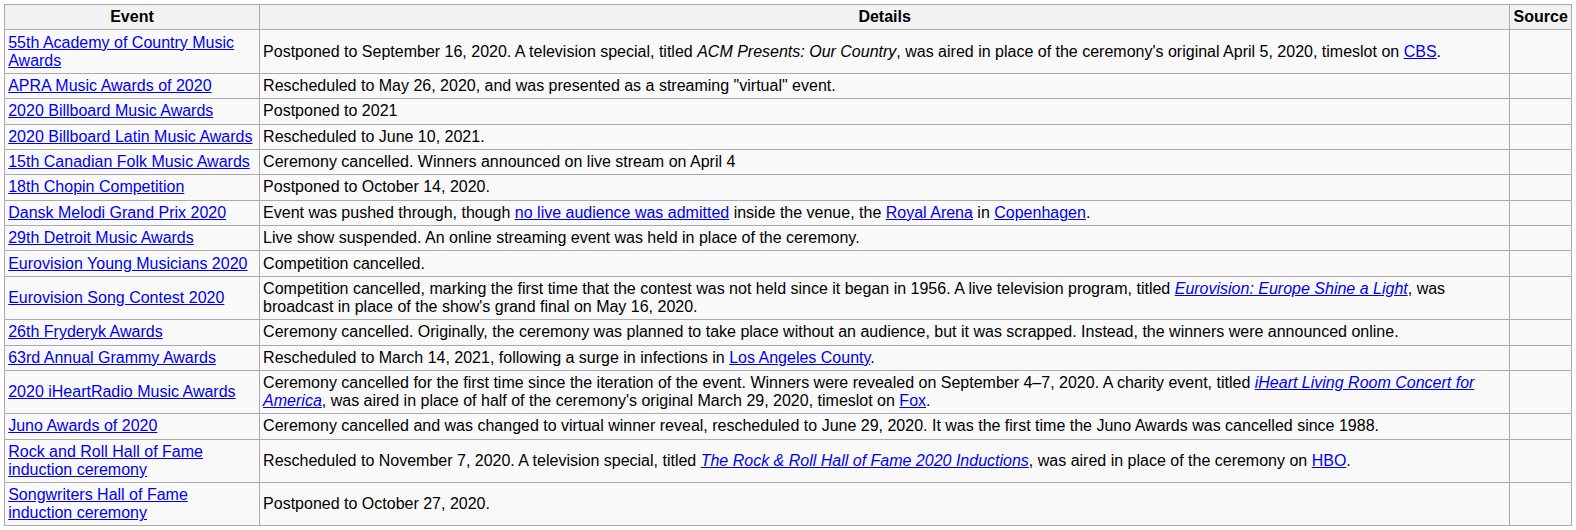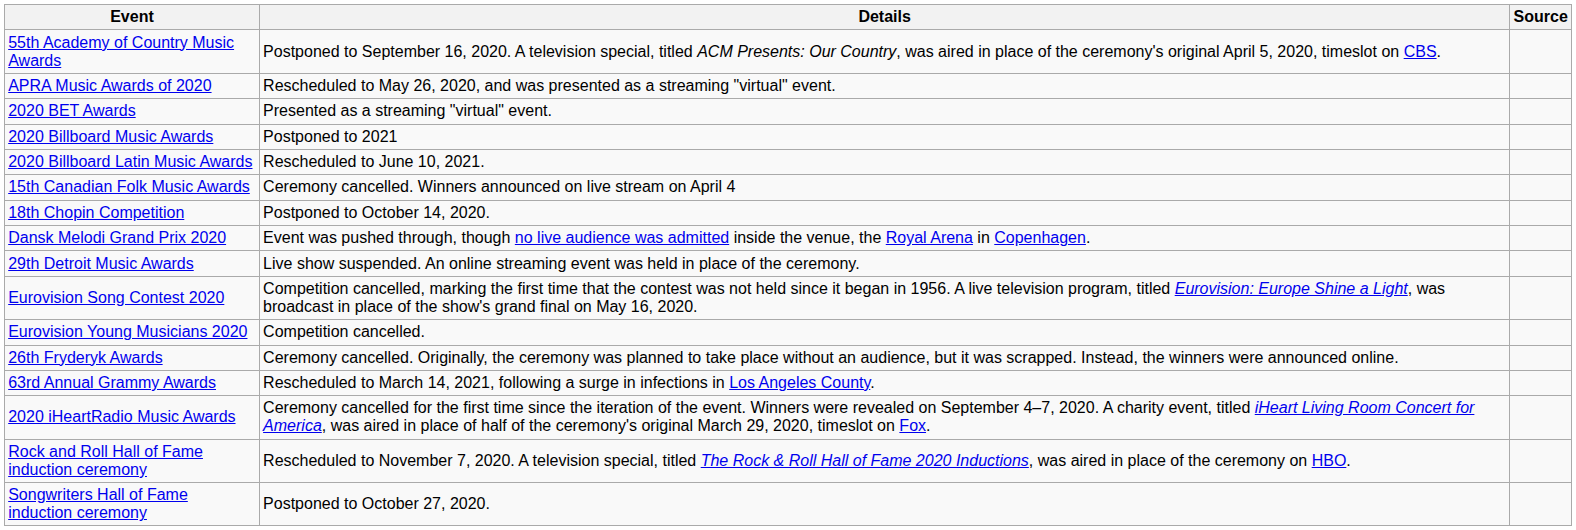 <table class="wikitable sortable">
 <tr>
 <th>Event</th>
 <th>Details</th>
 <th>Source</th>
 </tr>
 <tr>
 <td><a href='#'>55th Academy of Country Music Awards</a></td>
 <td>Postponed to September 16, 2020. A television special, titled <em>ACM Presents: Our Country</em>, was aired in place of the ceremony's original April 5, 2020, timeslot on <a href='#'>CBS</a>.</td>
 <td></td>
 </tr>
 <tr>
 <td><a href='#'>APRA Music Awards of 2020</a></td>
 <td>Rescheduled to May 26, 2020, and was presented as a streaming "virtual" event.</td>
+<td></td>
+</tr>
+<tr>
+<td><a href='#'>2020 BET Awards</a></td>
+<td>Presented as a streaming "virtual" event.</td>
 <td></td>
 </tr>
 <tr>
 <td><a href='#'>2020 Billboard Music Awards</a></td>
 <td>Postponed to 2021</td>
 <td></td>
 </tr>
 <tr>
 <td><a href='#'>2020 Billboard Latin Music Awards</a></td>
 <td>Rescheduled to June 10, 2021.</td>
 <td></td>
 </tr>
 <tr>
 <td><a href='#'>15th Canadian Folk Music Awards</a></td>
 <td>Ceremony cancelled.  Winners announced on live stream on April 4</td>
 <td></td>
 </tr>
 <tr>
 <td><a href='#'>18th Chopin Competition</a></td>
 <td>Postponed to October 14, 2020.</td>
 <td></td>
 </tr>
 <tr>
 <td><a href='#'>Dansk Melodi Grand Prix 2020</a></td>
 <td>Event was pushed through, though <a href='#'>no live audience was admitted</a> inside the venue, the <a href='#'>Royal Arena</a> in <a href='#'>Copenhagen</a>.</td>
 <td></td>
 </tr>
 <tr>
 <td><a href='#'>29th Detroit Music Awards</a></td>
 <td>Live show suspended. An online streaming event was held in place of the ceremony.</td>
 <td></td>
 </tr>
 <tr>
-<td><a href='#'>Eurovision Young Musicians 2020</a></td>
-<td>Competition cancelled.</td>
+<td><a href='#'>Eurovision Song Contest 2020</a></td>
+<td>Competition cancelled, marking the first time that the contest was not held since it began in 1956. A live television program, titled <em><a href='#'>Eurovision: Europe Shine a Light</a></em>, was broadcast in place of the show's grand final on May 16, 2020.</td>
 <td></td>
 </tr>
 <tr>
-<td><a href='#'>Eurovision Song Contest 2020</a></td>
-<td>Competition cancelled, marking the first time that the contest was not held since it began in 1956. A live television program, titled <em><a href='#'>Eurovision: Europe Shine a Light</a></em>, was broadcast in place of the show's grand final on May 16, 2020.</td>
+<td><a href='#'>Eurovision Young Musicians 2020</a></td>
+<td>Competition cancelled.</td>
 <td></td>
 </tr>
 <tr>
 <td><a href='#'>26th Fryderyk Awards</a></td>
 <td>Ceremony cancelled. Originally, the ceremony was planned to take place without an audience, but it was scrapped. Instead, the winners were announced online.</td>
 <td></td>
 </tr>
 <tr>
 <td><a href='#'>63rd Annual Grammy Awards</a></td>
 <td>Rescheduled to March 14, 2021, following a surge in infections in <a href='#'>Los Angeles County</a>.</td>
 <td></td>
 </tr>
 <tr>
 <td><a href='#'>2020 iHeartRadio Music Awards</a></td>
 <td>Ceremony cancelled for the first time since the iteration of the event. Winners were revealed on September 4–7, 2020. A charity event, titled <em><a href='#'>iHeart Living Room Concert for America</a></em>, was aired in place of half of the ceremony's original March 29, 2020, timeslot on <a href='#'>Fox</a>.</td>
 <td></td>
 </tr>
 <tr>
-<td><a href='#'>Juno Awards of 2020</a></td>
-<td>Ceremony cancelled and was changed to virtual winner reveal, rescheduled to June 29, 2020. It was the first time the Juno Awards was cancelled since 1988.</td>
-<td></td>
-</tr>
-<tr>
 <td><a href='#'>Rock and Roll Hall of Fame induction ceremony</a></td>
 <td>Rescheduled to November 7, 2020. A television special, titled <em><a href='#'>The Rock & Roll Hall of Fame 2020 Inductions</a></em>, was aired in place of the ceremony on <a href='#'>HBO</a>.</td>
 <td></td>
 </tr>
 <tr>
 <td><a href='#'>Songwriters Hall of Fame induction ceremony</a></td>
 <td>Postponed to October 27, 2020.</td>
 <td></td>
 </tr>
 </table>
